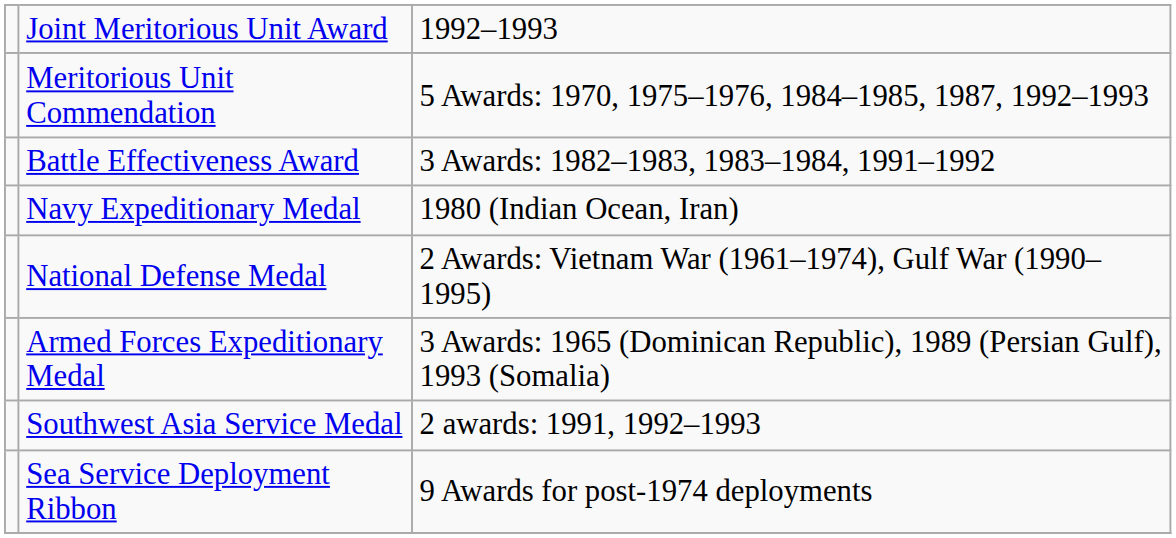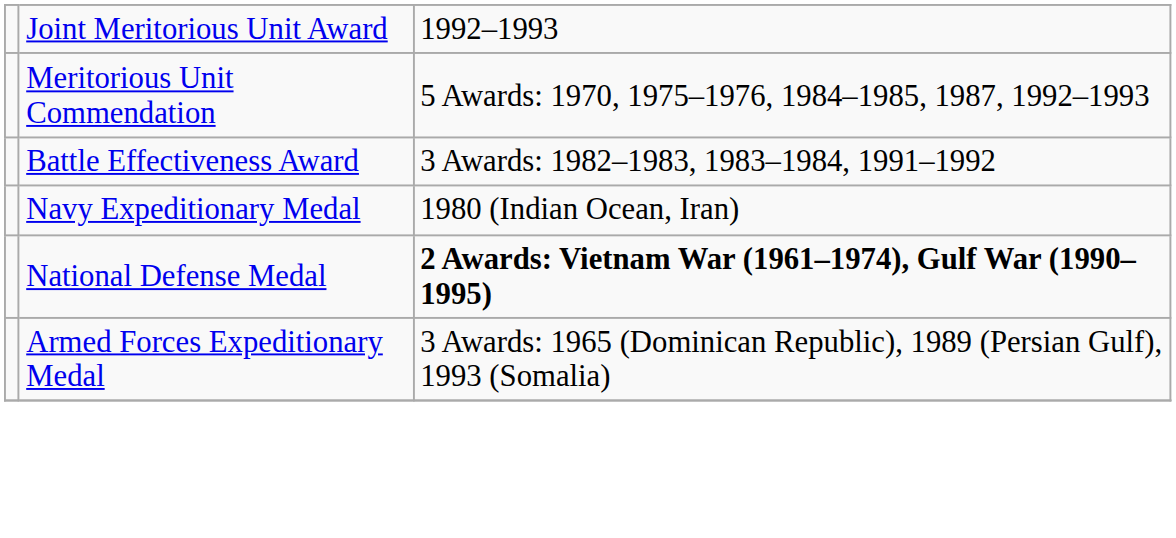 <table class="wikitable">
 <tr>
 <td></td>
 <td><a href='#'>Joint Meritorious Unit Award</a></td>
 <td>1992–1993</td>
 </tr>
 <tr>
 <td></td>
 <td><a href='#'>Meritorious Unit Commendation</a></td>
 <td>5 Awards: 1970, 1975–1976, 1984–1985, 1987, 1992–1993</td>
 </tr>
 <tr>
 <td></td>
 <td><a href='#'>Battle Effectiveness Award</a></td>
 <td>3 Awards: 1982–1983, 1983–1984, 1991–1992</td>
 </tr>
 <tr>
 <td></td>
 <td><a href='#'>Navy Expeditionary Medal</a></td>
 <td>1980 (Indian Ocean, Iran)</td>
 </tr>
 <tr>
 <td></td>
 <td><a href='#'>National Defense Medal</a></td>
-<td>2 Awards: Vietnam War (1961–1974), Gulf War (1990–1995)</td>
+<td><strong>2 Awards: Vietnam War (1961–1974), Gulf War (1990–1995)</strong></td>
 </tr>
 <tr>
 <td></td>
 <td><a href='#'>Armed Forces Expeditionary Medal</a></td>
 <td>3 Awards: 1965 (Dominican Republic), 1989 (Persian Gulf), 1993 (Somalia)</td>
 </tr>
 <tr>
-<td></td>
-<td><a href='#'>Southwest Asia Service Medal</a></td>
-<td>2 awards: 1991, 1992–1993</td>
-</tr>
-<tr>
-<td></td>
-<td><a href='#'>Sea Service Deployment Ribbon</a></td>
-<td>9 Awards for post-1974 deployments</td>
-</tr>
-<tr>
 </tr>
 </table>
